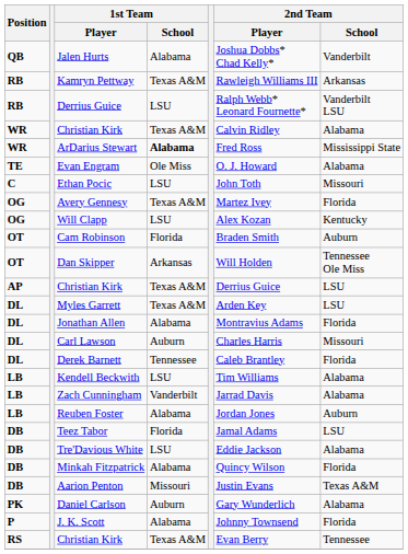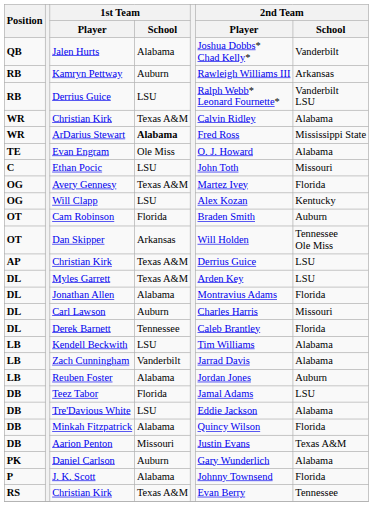 <table class="wikitable" border="1">
 <tr>
 <th rowspan="2">Position</th>
 <th rowspan="28"></th>
 <th colspan="2">1st Team</th>
 <th rowspan="28"></th>
 <th colspan="2">2nd Team</th>
 </tr>
 <tr>
 <th>Player</th>
 <th>School</th>
 <th>Player</th>
 <th>School</th>
 </tr>
 <tr>
 <td><strong>QB</strong></td>
 <td><a href='#'>Jalen Hurts</a></td>
 <td>Alabama</td>
 <td><a href='#'>Joshua Dobbs</a>*<br><a href='#'>Chad Kelly</a>*</td>
 <td>Vanderbilt</td>
 </tr>
 <tr>
 <td><strong>RB</strong></td>
 <td><a href='#'>Kamryn Pettway</a></td>
-<td>Texas A&M</td>
+<td>Auburn</td>
 <td><a href='#'>Rawleigh Williams III</a></td>
 <td>Arkansas</td>
 </tr>
 <tr>
 <td><strong>RB</strong></td>
 <td><a href='#'>Derrius Guice</a></td>
 <td>LSU</td>
 <td><a href='#'>Ralph Webb</a>*<br><a href='#'>Leonard Fournette</a>*</td>
 <td>Vanderbilt<br>LSU</td>
 </tr>
 <tr>
 <td><strong>WR</strong></td>
 <td><a href='#'>Christian Kirk</a></td>
 <td>Texas A&M</td>
 <td><a href='#'>Calvin Ridley</a></td>
 <td>Alabama</td>
 </tr>
 <tr>
 <td><strong>WR</strong></td>
 <td><a href='#'>ArDarius Stewart</a></td>
 <td><strong>Alabama</strong></td>
 <td><a href='#'>Fred Ross</a></td>
 <td>Mississippi State</td>
 </tr>
 <tr>
 <td><strong>TE</strong></td>
 <td><a href='#'>Evan Engram</a></td>
 <td>Ole Miss</td>
 <td><a href='#'>O. J. Howard</a></td>
 <td>Alabama</td>
 </tr>
 <tr>
 <td><strong>C</strong></td>
 <td><a href='#'>Ethan Pocic</a></td>
 <td>LSU</td>
 <td><a href='#'>John Toth</a></td>
 <td>Missouri</td>
 </tr>
 <tr>
 <td><strong>OG</strong></td>
 <td><a href='#'>Avery Gennesy</a></td>
 <td>Texas A&M</td>
 <td><a href='#'>Martez Ivey</a></td>
 <td>Florida</td>
 </tr>
 <tr>
 <td><strong>OG</strong></td>
 <td><a href='#'>Will Clapp</a></td>
 <td>LSU</td>
 <td><a href='#'>Alex Kozan</a></td>
 <td>Kentucky</td>
 </tr>
 <tr>
 <td><strong>OT</strong></td>
 <td><a href='#'>Cam Robinson</a></td>
 <td>Florida</td>
 <td><a href='#'>Braden Smith</a></td>
 <td>Auburn</td>
 </tr>
 <tr>
 <td><strong>OT</strong></td>
 <td><a href='#'>Dan Skipper</a></td>
 <td>Arkansas</td>
 <td><a href='#'>Will Holden</a></td>
 <td>Tennessee<br>Ole Miss</td>
 </tr>
 <tr>
 <td><strong>AP</strong></td>
 <td><a href='#'>Christian Kirk</a></td>
 <td>Texas A&M</td>
 <td><a href='#'>Derrius Guice</a></td>
 <td>LSU</td>
 </tr>
 <tr>
 <td><strong>DL</strong></td>
 <td><a href='#'>Myles Garrett</a></td>
 <td>Texas A&M</td>
 <td><a href='#'>Arden Key</a></td>
 <td>LSU</td>
 </tr>
 <tr>
 <td><strong>DL</strong></td>
 <td><a href='#'>Jonathan Allen</a></td>
 <td>Alabama</td>
 <td><a href='#'>Montravius Adams</a></td>
 <td>Florida</td>
 </tr>
 <tr>
 <td><strong>DL</strong></td>
 <td><a href='#'>Carl Lawson</a></td>
 <td>Auburn</td>
 <td><a href='#'>Charles Harris</a></td>
 <td>Missouri</td>
 </tr>
 <tr>
 <td><strong>DL</strong></td>
 <td><a href='#'>Derek Barnett</a></td>
 <td>Tennessee</td>
 <td><a href='#'>Caleb Brantley</a></td>
 <td>Florida</td>
 </tr>
 <tr>
 <td><strong>LB</strong></td>
 <td><a href='#'>Kendell Beckwith</a></td>
 <td>LSU</td>
 <td><a href='#'>Tim Williams</a></td>
 <td>Alabama</td>
 </tr>
 <tr>
 <td><strong>LB</strong></td>
 <td><a href='#'>Zach Cunningham</a></td>
 <td>Vanderbilt</td>
 <td><a href='#'>Jarrad Davis</a></td>
 <td>Alabama</td>
 </tr>
 <tr>
 <td><strong>LB</strong></td>
 <td><a href='#'>Reuben Foster</a></td>
 <td>Alabama</td>
 <td><a href='#'>Jordan Jones</a></td>
 <td>Auburn</td>
 </tr>
 <tr>
 <td><strong>DB</strong></td>
 <td><a href='#'>Teez Tabor</a></td>
 <td>Florida</td>
 <td><a href='#'>Jamal Adams</a></td>
 <td>LSU</td>
 </tr>
 <tr>
 <td><strong>DB</strong></td>
 <td><a href='#'>Tre'Davious White</a></td>
 <td>LSU</td>
 <td><a href='#'>Eddie Jackson</a></td>
 <td>Alabama</td>
 </tr>
 <tr>
 <td><strong>DB</strong></td>
 <td><a href='#'>Minkah Fitzpatrick</a></td>
 <td>Alabama</td>
 <td><a href='#'>Quincy Wilson</a></td>
 <td>Florida</td>
 </tr>
 <tr>
 <td><strong>DB</strong></td>
 <td><a href='#'>Aarion Penton</a></td>
 <td>Missouri</td>
 <td><a href='#'>Justin Evans</a></td>
 <td>Texas A&M</td>
 </tr>
 <tr>
 <td><strong>PK</strong></td>
 <td><a href='#'>Daniel Carlson</a></td>
 <td>Auburn</td>
 <td><a href='#'>Gary Wunderlich</a></td>
 <td>Alabama</td>
 </tr>
 <tr>
 <td><strong>P</strong></td>
 <td><a href='#'>J. K. Scott</a></td>
 <td>Alabama</td>
 <td><a href='#'>Johnny Townsend</a></td>
 <td>Florida</td>
 </tr>
 <tr>
 <td><strong>RS</strong></td>
 <td><a href='#'>Christian Kirk</a></td>
 <td>Texas A&M</td>
 <td><a href='#'>Evan Berry</a></td>
 <td>Tennessee</td>
 </tr>
 <tr>
 </tr>
 </table>
